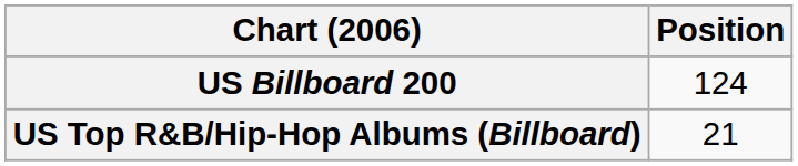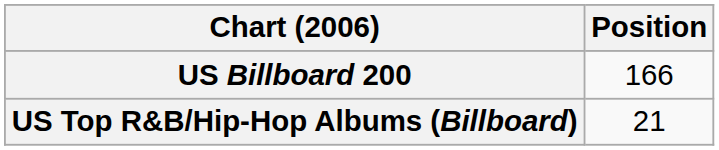 <table class="wikitable sortable plainrowheaders" style="text-align:center">
 <tr>
 <th scope="col">Chart (2006)</th>
 <th scope="col">Position</th>
 </tr>
 <tr>
 <th scope="row">US <em>Billboard</em> 200</th>
-<td>124</td>
+<td>166</td>
 </tr>
 <tr>
 <th scope="row">US Top R&B/Hip-Hop Albums (<em>Billboard</em>)</th>
 <td>21</td>
 </tr>
 </table>
